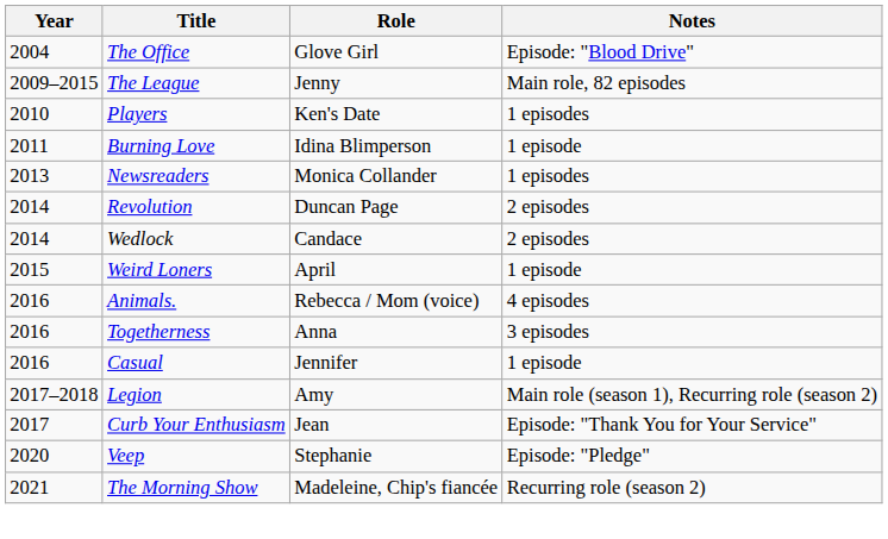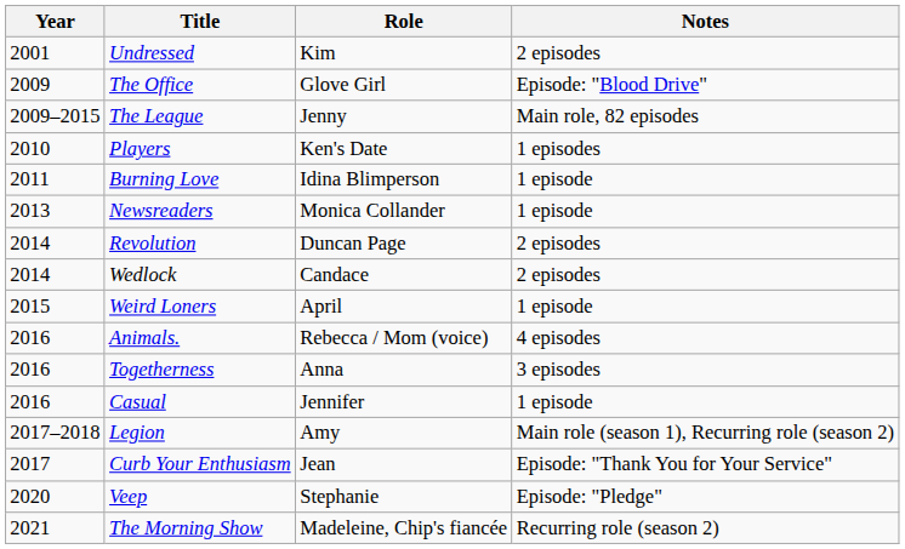 <table class="wikitable sortable">
 <tr>
 <th>Year</th>
 <th>Title</th>
 <th>Role</th>
 <th class="unsortable">Notes</th>
 </tr>
 <tr>
-<td>2004</td>
+<td>2001</td>
+<td><em><a href='#'>Undressed</a></em></td>
+<td>Kim</td>
+<td>2 episodes</td>
+</tr>
+<tr>
+<td>2009</td>
 <td><em><a href='#'>The Office</a></em></td>
 <td>Glove Girl</td>
 <td>Episode: "<a href='#'>Blood Drive</a>"</td>
 </tr>
 <tr>
 <td>2009–2015</td>
 <td><em><a href='#'>The League</a></em></td>
 <td>Jenny</td>
 <td>Main role, 82 episodes</td>
 </tr>
 <tr>
 <td>2010</td>
 <td><em><a href='#'>Players</a></em></td>
 <td>Ken's Date</td>
 <td>1 episodes</td>
 </tr>
 <tr>
 <td>2011</td>
 <td><em><a href='#'>Burning Love</a></em></td>
 <td>Idina Blimperson</td>
 <td>1 episode</td>
 </tr>
 <tr>
 <td>2013</td>
 <td><em><a href='#'>Newsreaders</a></em></td>
 <td>Monica Collander</td>
-<td>1 episodes</td>
+<td>1 episode</td>
 </tr>
 <tr>
 <td>2014</td>
 <td><em><a href='#'>Revolution</a></em></td>
 <td>Duncan Page</td>
 <td>2 episodes</td>
 </tr>
 <tr>
 <td>2014</td>
 <td><em>Wedlock</em></td>
 <td>Candace</td>
 <td>2 episodes</td>
 </tr>
 <tr>
 <td>2015</td>
 <td><em><a href='#'>Weird Loners</a></em></td>
 <td>April</td>
 <td>1 episode</td>
 </tr>
 <tr>
 <td>2016</td>
 <td><em><a href='#'>Animals.</a></em></td>
 <td>Rebecca / Mom (voice)</td>
 <td>4 episodes</td>
 </tr>
 <tr>
 <td>2016</td>
 <td><em><a href='#'>Togetherness</a></em></td>
 <td>Anna</td>
 <td>3 episodes</td>
 </tr>
 <tr>
 <td>2016</td>
 <td><em><a href='#'>Casual</a></em></td>
 <td>Jennifer</td>
 <td>1 episode</td>
 </tr>
 <tr>
 <td>2017–2018</td>
 <td><em><a href='#'>Legion</a></em></td>
 <td>Amy</td>
 <td>Main role (season 1), Recurring role (season 2)</td>
 </tr>
 <tr>
 <td>2017</td>
 <td><em><a href='#'>Curb Your Enthusiasm</a></em></td>
 <td>Jean</td>
 <td>Episode: "Thank You for Your Service"</td>
 </tr>
 <tr>
 <td>2020</td>
 <td><em><a href='#'>Veep</a></em></td>
 <td>Stephanie</td>
 <td>Episode: "Pledge"</td>
 </tr>
 <tr>
 <td>2021</td>
 <td><em><a href='#'>The Morning Show</a></em></td>
 <td>Madeleine, Chip's fiancée</td>
 <td>Recurring role (season 2)</td>
 </tr>
 </table>
